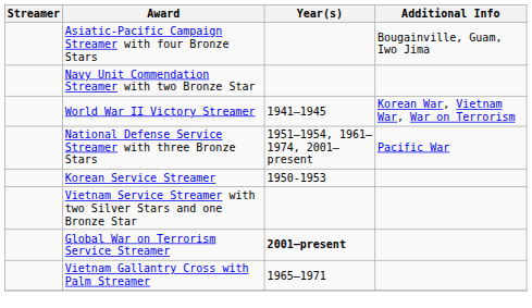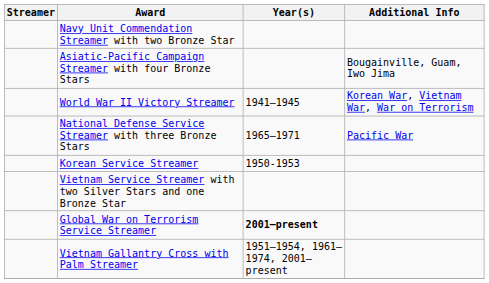 <table class="wikitable" style="margin:auto;">
 <tr>
 <th>Streamer</th>
 <th>Award</th>
 <th>Year(s)</th>
 <th>Additional Info</th>
 </tr>
 <tr>
 <td></td>
+<td><a href='#'>Navy Unit Commendation Streamer</a> with two Bronze Star</td>
+<td><br></td>
+<td><br></td>
+</tr>
+<tr>
+<td></td>
 <td><a href='#'>Asiatic-Pacific Campaign Streamer</a> with four Bronze Stars</td>
 <td><br></td>
 <td>Bougainville, Guam, Iwo Jima</td>
-</tr>
-<tr>
-<td></td>
-<td><a href='#'>Navy Unit Commendation Streamer</a> with two Bronze Star</td>
-<td><br></td>
-<td><br></td>
 </tr>
 <tr>
 <td></td>
 <td><a href='#'>World War II Victory Streamer</a></td>
 <td>1941–1945</td>
 <td><a href='#'>Korean War</a>, <a href='#'>Vietnam War</a>, <a href='#'>War on Terrorism</a></td>
 </tr>
 <tr>
 <td></td>
 <td><a href='#'>National Defense Service Streamer</a> with three Bronze Stars</td>
-<td>1951–1954, 1961–1974, 2001–present</td>
+<td>1965–1971</td>
 <td><a href='#'>Pacific War</a></td>
 </tr>
 <tr>
 <td></td>
 <td><a href='#'>Korean Service Streamer</a></td>
 <td>1950-1953</td>
 <td><br></td>
 </tr>
 <tr>
 <td></td>
 <td><a href='#'>Vietnam Service Streamer</a> with two Silver Stars and one Bronze Star</td>
 <td><br></td>
 <td><br></td>
 </tr>
 <tr>
 <td></td>
 <td><a href='#'>Global War on Terrorism Service Streamer</a></td>
 <td><strong>2001–present</strong></td>
 <td><br></td>
 </tr>
 <tr>
 <td></td>
 <td><a href='#'>Vietnam Gallantry Cross with Palm Streamer</a></td>
-<td>1965–1971</td>
+<td>1951–1954, 1961–1974, 2001–present</td>
 <td><br></td>
 </tr>
 <tr>
 </tr>
 </table>
